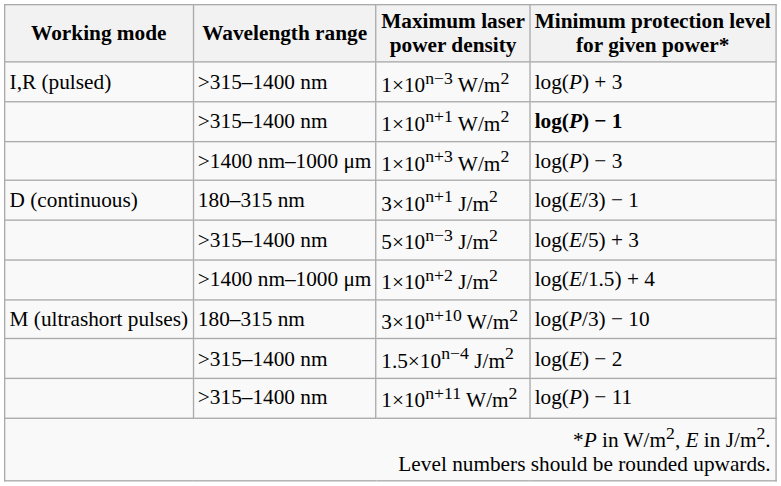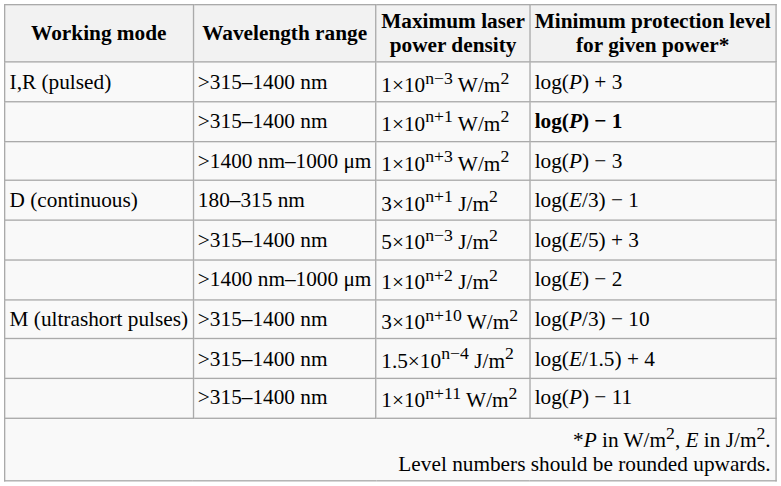 <table class="wikitable">
 <tr>
 <th align="top">Working mode</th>
 <th align="top">Wavelength range</th>
 <th align="top">Maximum laser<br>power density</th>
 <th align="top">Minimum protection level<br>for given power*</th>
 </tr>
 <tr>
 <td>I,R (pulsed)</td>
 <td>>315–1400 nm</td>
 <td>1×10<sup>n−3</sup> W/m<sup>2</sup></td>
 <td>log(<em>P</em>) + 3</td>
 </tr>
 <tr>
 <td></td>
 <td>>315–1400 nm</td>
 <td>1×10<sup>n+1</sup> W/m<sup>2</sup></td>
 <td><strong>log(<em>P</em>) − 1</strong></td>
 </tr>
 <tr>
 <td></td>
 <td>>1400 nm–1000 μm</td>
 <td>1×10<sup>n+3</sup> W/m<sup>2</sup></td>
 <td>log(<em>P</em>) − 3</td>
 </tr>
 <tr>
 <td>D (continuous)</td>
 <td>180–315 nm</td>
 <td>3×10<sup>n+1</sup> J/m<sup>2</sup></td>
 <td>log(<em>E</em>/3) − 1</td>
 </tr>
 <tr>
 <td></td>
 <td>>315–1400 nm</td>
 <td>5×10<sup>n−3</sup> J/m<sup>2</sup></td>
 <td>log(<em>E</em>/5) + 3</td>
 </tr>
 <tr>
 <td></td>
 <td>>1400 nm–1000 μm</td>
 <td>1×10<sup>n+2</sup> J/m<sup>2</sup></td>
-<td>log(<em>E</em>/1.5) + 4</td>
+<td>log(<em>E</em>) − 2</td>
 </tr>
 <tr>
 <td>M (ultrashort pulses)</td>
-<td>180–315 nm</td>
+<td>>315–1400 nm</td>
 <td>3×10<sup>n+10</sup> W/m<sup>2</sup></td>
 <td>log(<em>P</em>/3) − 10</td>
 </tr>
 <tr>
 <td></td>
 <td>>315–1400 nm</td>
 <td>1.5×10<sup>n−4</sup> J/m<sup>2</sup></td>
-<td>log(<em>E</em>) − 2</td>
+<td>log(<em>E</em>/1.5) + 4</td>
 </tr>
 <tr>
 <td></td>
 <td>>315–1400 nm</td>
 <td>1×10<sup>n+11</sup> W/m<sup>2</sup></td>
 <td>log(<em>P</em>) − 11</td>
 </tr>
 <tr>
 <td colspan="4" style="background: transparent; text-align:right;">*<em>P</em> in W/m<sup>2</sup>, <em>E</em> in J/m<sup>2</sup>.<br>Level numbers should be rounded upwards.</td>
 </tr>
 </table>
